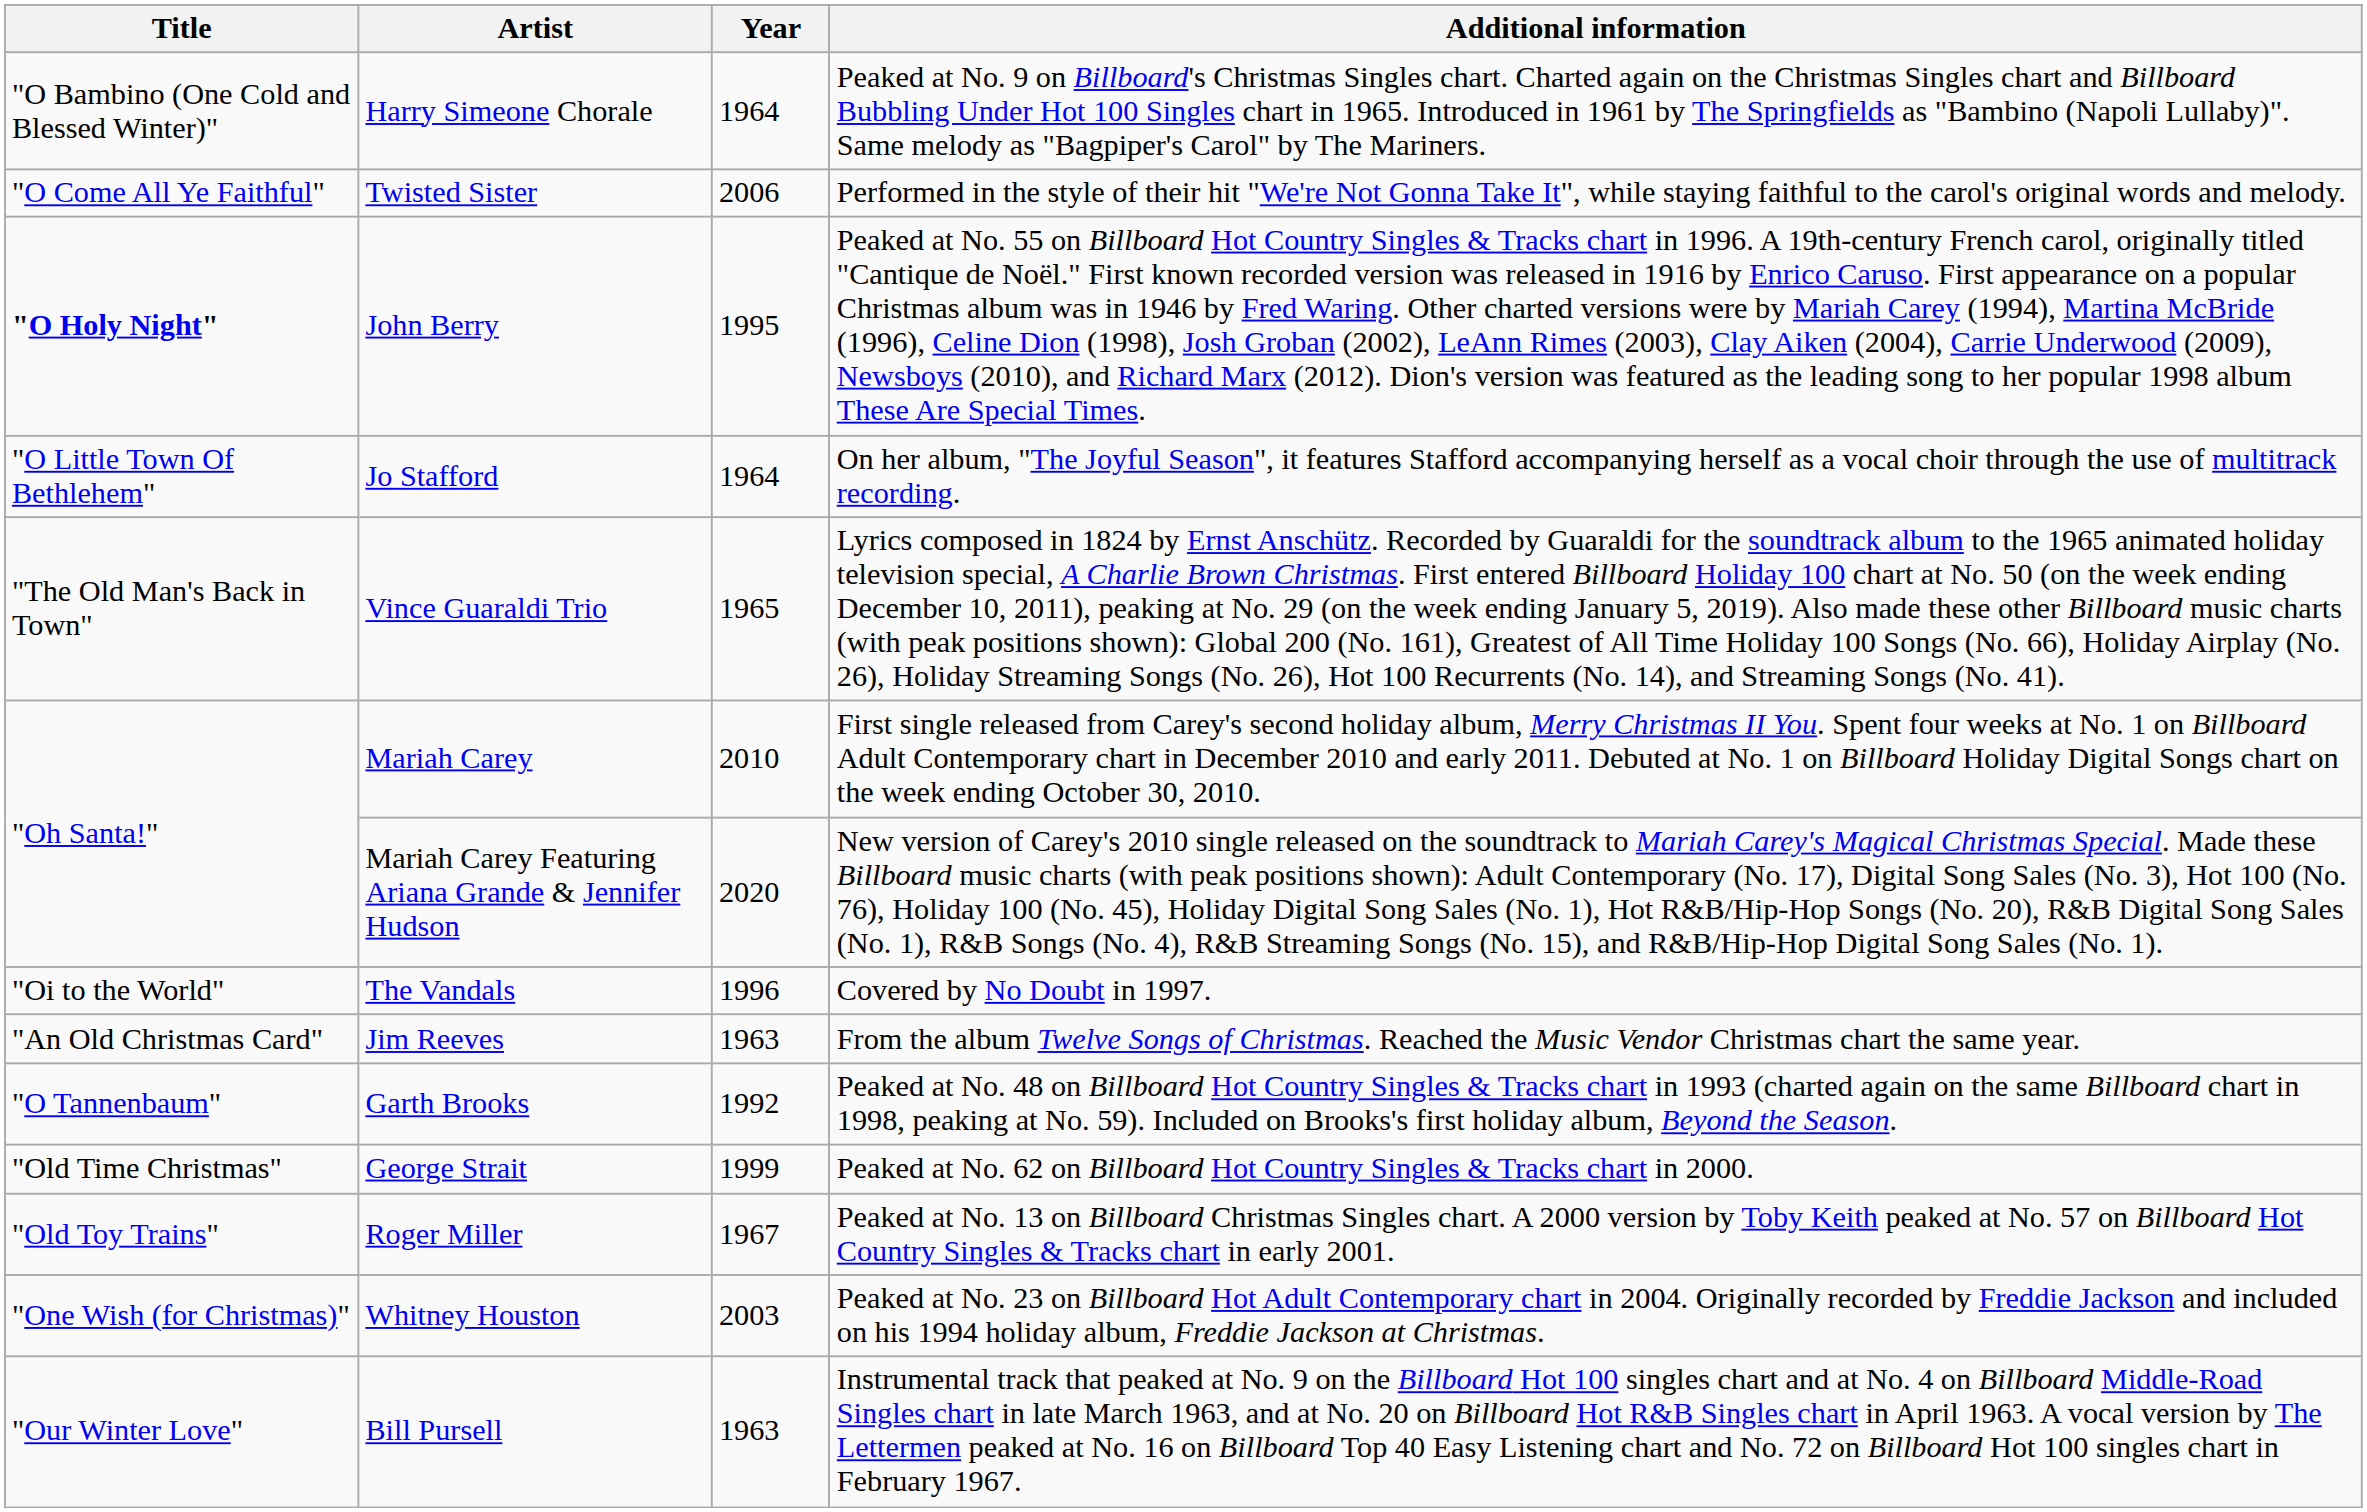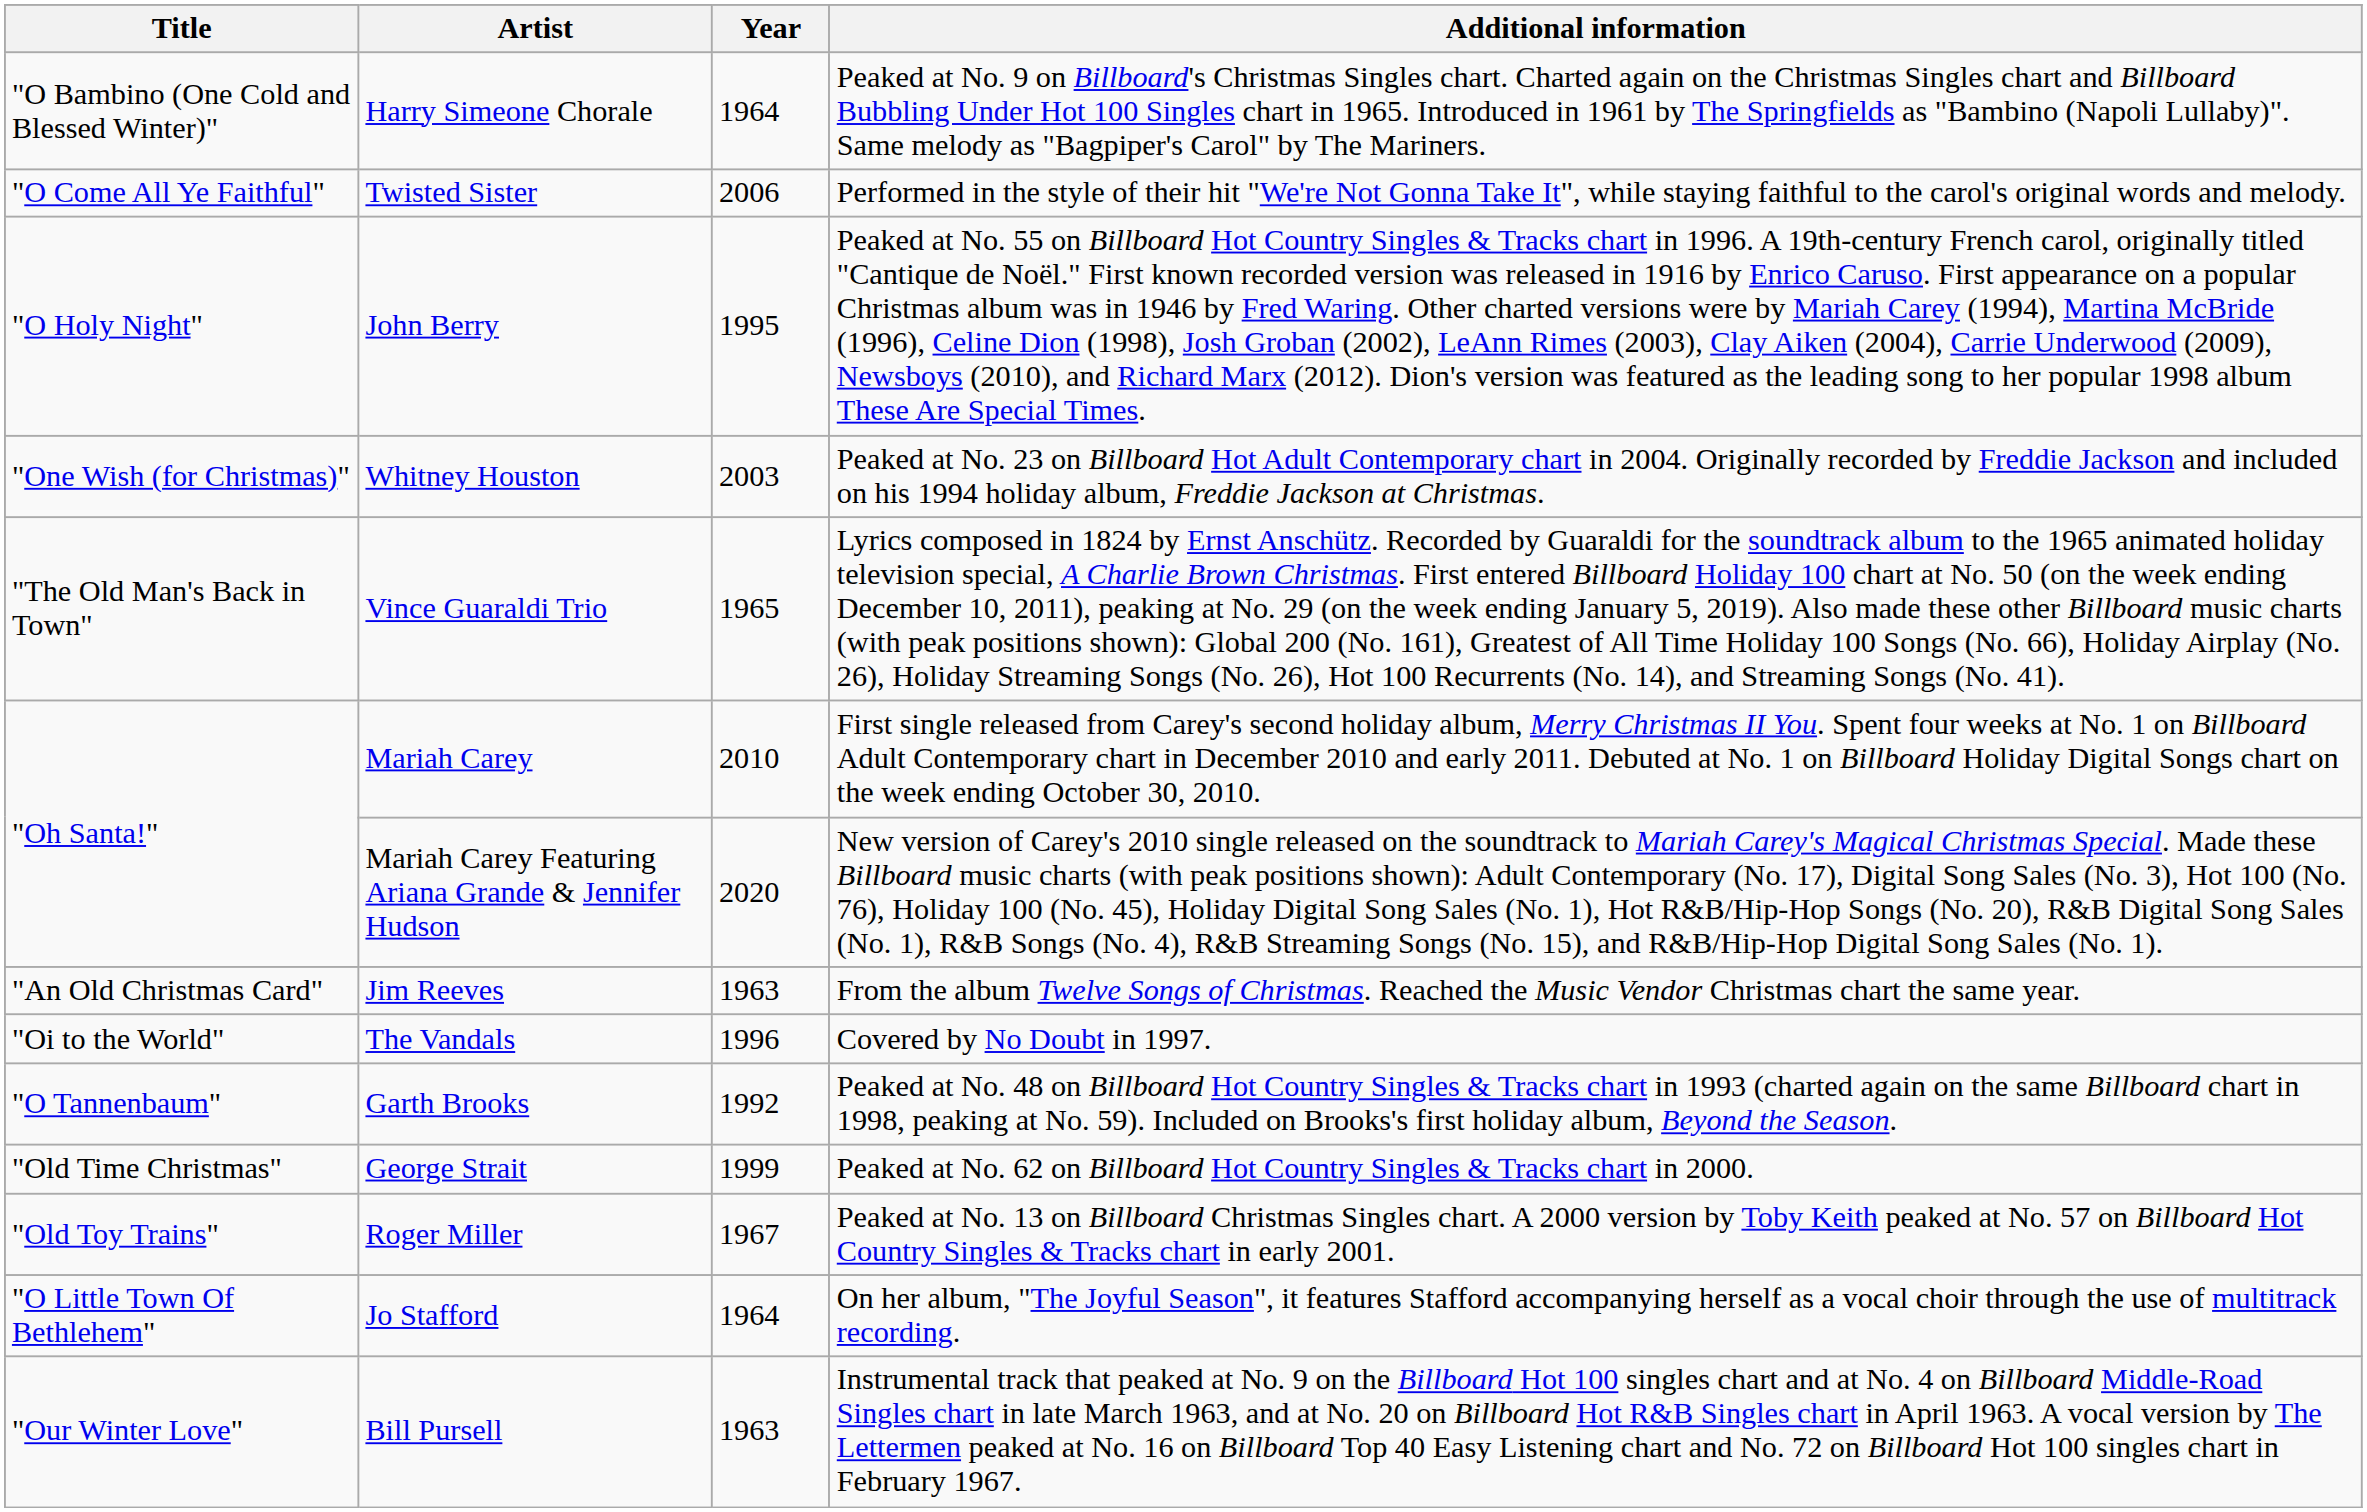 <table class="wikitable sortable" style="text-align: left;" width="auto">
 <tr>
 <th scope="col" style="width: 15%">Title</th>
 <th scope="col" style="width: 15%">Artist</th>
 <th scope="col" style="width: 5%">Year</th>
 <th class="unsortable" scope="col">Additional information</th>
 </tr>
 <tr>
 <td>"O Bambino (One Cold and Blessed Winter)"</td>
 <td><a href='#'>Harry Simeone</a> Chorale</td>
 <td>1964</td>
 <td>Peaked at No. 9 on <a href='#'><em>Billboard</em></a>'s Christmas Singles chart. Charted again on the Christmas Singles chart and <em>Billboard</em> <a href='#'>Bubbling Under Hot 100 Singles</a> chart in 1965. Introduced in 1961 by <a href='#'>The Springfields</a> as "Bambino (Napoli Lullaby)". Same melody as "Bagpiper's Carol" by The Mariners.</td>
 </tr>
 <tr>
 <td>"<a href='#'>O Come All Ye Faithful</a>"</td>
 <td><a href='#'>Twisted Sister</a></td>
 <td>2006</td>
 <td>Performed in the style of their hit "<a href='#'>We're Not Gonna Take It</a>", while staying faithful to the carol's original words and melody.</td>
 </tr>
 <tr>
-<td><strong>"<a href='#'>O Holy Night</a>"</strong></td>
+<td>"<a href='#'>O Holy Night</a>"</td>
 <td><a href='#'>John Berry</a></td>
 <td>1995</td>
 <td>Peaked at No. 55 on <em>Billboard</em> <a href='#'>Hot Country Singles & Tracks chart</a> in 1996. A 19th-century French carol, originally titled "Cantique de Noël." First known recorded version was released in 1916 by <a href='#'>Enrico Caruso</a>. First appearance on a popular Christmas album was in 1946 by <a href='#'>Fred Waring</a>. Other charted versions were by <a href='#'>Mariah Carey</a> (1994), <a href='#'>Martina McBride</a> (1996), <a href='#'>Celine Dion</a> (1998), <a href='#'>Josh Groban</a> (2002), <a href='#'>LeAnn Rimes</a> (2003), <a href='#'>Clay Aiken</a> (2004), <a href='#'>Carrie Underwood</a> (2009), <a href='#'>Newsboys</a> (2010), and <a href='#'>Richard Marx</a> (2012). Dion's version was featured as the leading song to her popular 1998 album <a href='#'>These Are Special Times</a>.</td>
 </tr>
 <tr>
-<td>"<a href='#'>O Little Town Of Bethlehem</a>"</td>
-<td><a href='#'>Jo Stafford</a></td>
-<td>1964</td>
-<td>On her album, "<a href='#'>The Joyful Season</a>", it features Stafford accompanying herself as a vocal choir through the use of <a href='#'>multitrack recording</a>.</td>
+<td>"<a href='#'>One Wish (for Christmas)</a>"</td>
+<td><a href='#'>Whitney Houston</a></td>
+<td>2003</td>
+<td>Peaked at No. 23 on <em>Billboard</em> <a href='#'>Hot Adult Contemporary chart</a> in 2004. Originally recorded by <a href='#'>Freddie Jackson</a> and included on his 1994 holiday album, <em>Freddie Jackson at Christmas</em>.</td>
 </tr>
 <tr>
 <td>"The Old Man's Back in Town"</td>
 <td><a href='#'>Vince Guaraldi Trio</a></td>
 <td>1965</td>
 <td>Lyrics composed in 1824 by <a href='#'>Ernst Anschütz</a>. Recorded by Guaraldi for the <a href='#'>soundtrack album</a> to the 1965 animated holiday television special, <em><a href='#'>A Charlie Brown Christmas</a></em>. First entered <em>Billboard</em> <a href='#'>Holiday 100</a> chart at No. 50 (on the week ending December 10, 2011), peaking at No. 29 (on the week ending January 5, 2019). Also made these other <em>Billboard</em> music charts (with peak positions shown): Global 200 (No. 161), Greatest of All Time Holiday 100 Songs (No. 66), Holiday Airplay (No. 26), Holiday Streaming Songs (No. 26), Hot 100 Recurrents (No. 14), and Streaming Songs (No. 41).</td>
 </tr>
 <tr>
 <td rowspan=2>"<a href='#'>Oh Santa!</a>"</td>
 <td><a href='#'>Mariah Carey</a></td>
 <td>2010</td>
 <td>First single released from Carey's second holiday album, <em><a href='#'>Merry Christmas II You</a></em>. Spent four weeks at No. 1 on <em>Billboard</em> Adult Contemporary chart in December 2010 and early 2011. Debuted at No. 1 on <em>Billboard</em> Holiday Digital Songs chart on the week ending October 30, 2010.</td>
 </tr>
 <tr>
 <td>Mariah Carey Featuring <a href='#'>Ariana Grande</a> & <a href='#'>Jennifer Hudson</a></td>
 <td>2020</td>
 <td>New version of Carey's 2010 single released on the soundtrack to <em><a href='#'>Mariah Carey's Magical Christmas Special</a></em>. Made these <em>Billboard</em> music charts (with peak positions shown): Adult Contemporary (No. 17), Digital Song Sales (No. 3), Hot 100 (No. 76), Holiday 100 (No. 45), Holiday Digital Song Sales (No. 1), Hot R&B/Hip-Hop Songs (No. 20), R&B Digital Song Sales (No. 1), R&B Songs (No. 4), R&B Streaming Songs (No. 15), and R&B/Hip-Hop Digital Song Sales (No. 1).</td>
 </tr>
 <tr>
+<td>"An Old Christmas Card"</td>
+<td><a href='#'>Jim Reeves</a></td>
+<td>1963</td>
+<td>From the album <em><a href='#'>Twelve Songs of Christmas</a></em>. Reached the <em>Music Vendor</em> Christmas chart the same year.</td>
+</tr>
+<tr>
 <td>"Oi to the World"</td>
 <td><a href='#'>The Vandals</a></td>
 <td>1996</td>
 <td>Covered by <a href='#'>No Doubt</a> in 1997.</td>
-</tr>
-<tr>
-<td>"An Old Christmas Card"</td>
-<td><a href='#'>Jim Reeves</a></td>
-<td>1963</td>
-<td>From the album <em><a href='#'>Twelve Songs of Christmas</a></em>. Reached the <em>Music Vendor</em> Christmas chart the same year.</td>
 </tr>
 <tr>
 <td>"<a href='#'>O Tannenbaum</a>"</td>
 <td><a href='#'>Garth Brooks</a></td>
 <td>1992</td>
 <td>Peaked at No. 48 on <em>Billboard</em> <a href='#'>Hot Country Singles & Tracks chart</a> in 1993 (charted again on the same <em>Billboard</em> chart in 1998, peaking at No. 59). Included on Brooks's first holiday album, <em><a href='#'>Beyond the Season</a></em>.</td>
 </tr>
 <tr>
 <td>"Old Time Christmas"</td>
 <td><a href='#'>George Strait</a></td>
 <td>1999</td>
 <td>Peaked at No. 62 on <em>Billboard</em> <a href='#'>Hot Country Singles & Tracks chart</a> in 2000.</td>
 </tr>
 <tr>
 <td>"<a href='#'>Old Toy Trains</a>"</td>
 <td><a href='#'>Roger Miller</a></td>
 <td>1967</td>
 <td>Peaked at No. 13 on <em>Billboard</em> Christmas Singles chart. A 2000 version by <a href='#'>Toby Keith</a> peaked at No. 57 on <em>Billboard</em> <a href='#'>Hot Country Singles & Tracks chart</a> in early 2001.</td>
 </tr>
 <tr>
-<td>"<a href='#'>One Wish (for Christmas)</a>"</td>
-<td><a href='#'>Whitney Houston</a></td>
-<td>2003</td>
-<td>Peaked at No. 23 on <em>Billboard</em> <a href='#'>Hot Adult Contemporary chart</a> in 2004. Originally recorded by <a href='#'>Freddie Jackson</a> and included on his 1994 holiday album, <em>Freddie Jackson at Christmas</em>.</td>
+<td>"<a href='#'>O Little Town Of Bethlehem</a>"</td>
+<td><a href='#'>Jo Stafford</a></td>
+<td>1964</td>
+<td>On her album, "<a href='#'>The Joyful Season</a>", it features Stafford accompanying herself as a vocal choir through the use of <a href='#'>multitrack recording</a>.</td>
 </tr>
 <tr>
 <td>"<a href='#'>Our Winter Love</a>"</td>
 <td><a href='#'>Bill Pursell</a></td>
 <td>1963</td>
 <td>Instrumental track that peaked at No. 9 on the <a href='#'><em>Billboard</em> Hot 100</a> singles chart and at No. 4 on <em>Billboard</em> <a href='#'>Middle-Road Singles chart</a> in late March 1963, and at No. 20 on <em>Billboard</em> <a href='#'>Hot R&B Singles chart</a> in April 1963. A vocal version by <a href='#'>The Lettermen</a> peaked at No. 16 on <em>Billboard</em> Top 40 Easy Listening chart and No. 72 on <em>Billboard</em> Hot 100 singles chart in February 1967.</td>
 </tr>
 </table>
